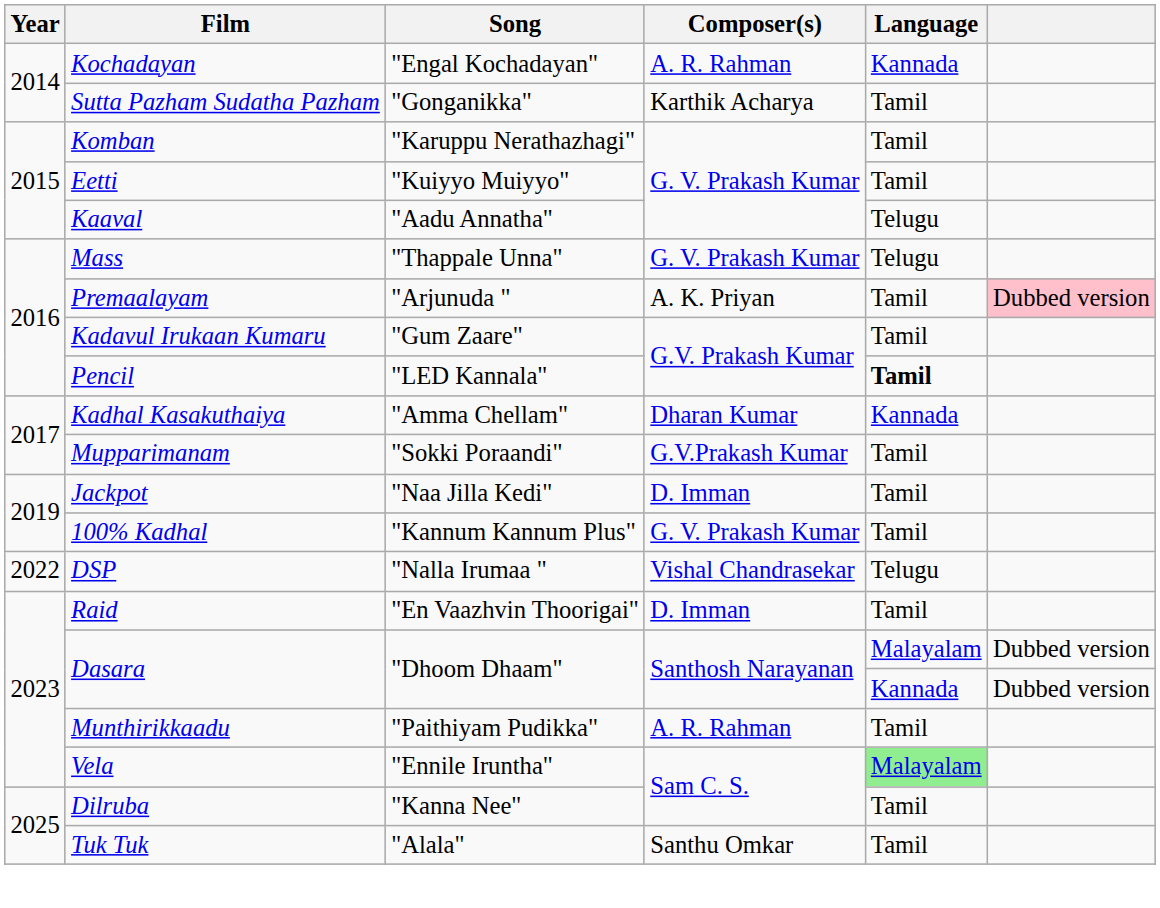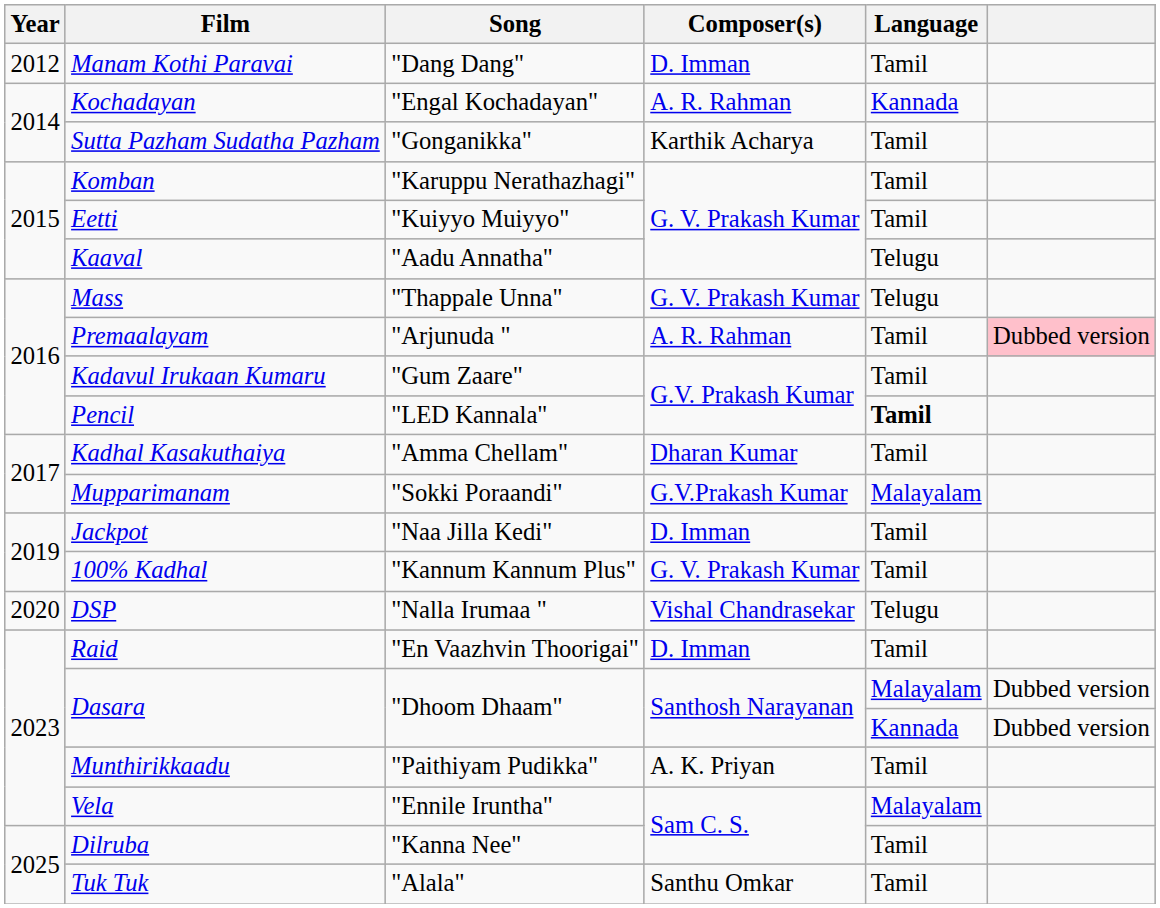 <table class="wikitable sortable">
 <tr>
 <th>Year</th>
 <th>Film</th>
 <th>Song</th>
 <th>Composer(s)</th>
 <th>Language</th>
 <th></th>
+</tr>
+<tr>
+<td rowspan="1">2012</td>
+<td><em><a href='#'>Manam Kothi Paravai</a></em></td>
+<td>"Dang Dang"</td>
+<td><a href='#'>D. Imman</a></td>
+<td>Tamil</td>
+<td></td>
 </tr>
 <tr>
 <td rowspan="2">2014</td>
 <td><em><a href='#'>Kochadayan</a> </em></td>
 <td>"Engal Kochadayan"</td>
 <td><a href='#'>A. R. Rahman</a></td>
 <td><a href='#'>Kannada</a></td>
 <td></td>
 </tr>
 <tr>
 <td><em><a href='#'>Sutta Pazham Sudatha Pazham</a></em></td>
 <td>"Gonganikka"</td>
 <td>Karthik Acharya</td>
 <td>Tamil</td>
 <td></td>
 </tr>
 <tr>
 <td rowspan="3">2015</td>
 <td><em><a href='#'>Komban</a></em></td>
 <td>"Karuppu Nerathazhagi"</td>
 <td rowspan="3"><a href='#'>G. V. Prakash Kumar</a></td>
 <td>Tamil</td>
 <td></td>
 </tr>
 <tr>
 <td><em><a href='#'>Eetti</a></em></td>
 <td>"Kuiyyo Muiyyo"</td>
 <td>Tamil</td>
 <td></td>
 </tr>
 <tr>
 <td><em><a href='#'>Kaaval</a></em></td>
 <td>"Aadu Annatha"</td>
 <td>Telugu</td>
 <td></td>
 </tr>
 <tr>
 <td rowspan="4">2016</td>
 <td><em><a href='#'>Mass</a></em></td>
 <td>"Thappale Unna"</td>
 <td><a href='#'>G. V. Prakash Kumar</a></td>
 <td>Telugu</td>
 <td></td>
 </tr>
 <tr>
 <td><em><a href='#'>Premaalayam</a> </em></td>
 <td>"Arjunuda "</td>
-<td>A. K. Priyan</td>
+<td><a href='#'>A. R. Rahman</a></td>
 <td>Tamil</td>
 <td style="background: pink;">Dubbed version</td>
 </tr>
 <tr>
 <td><em><a href='#'>Kadavul Irukaan Kumaru</a></em></td>
 <td>"Gum Zaare"</td>
 <td rowspan="2"><a href='#'>G.V. Prakash Kumar</a></td>
 <td>Tamil</td>
 <td></td>
 </tr>
 <tr>
 <td><a href='#'><em>Pencil</em></a></td>
 <td>"LED Kannala"</td>
 <td><strong>Tamil</strong></td>
 <td></td>
 </tr>
 <tr>
 <td rowspan="2">2017</td>
 <td><em><a href='#'>Kadhal Kasakuthaiya</a></em></td>
 <td>"Amma Chellam"</td>
 <td><a href='#'>Dharan Kumar</a></td>
-<td><a href='#'>Kannada</a></td>
+<td>Tamil</td>
 <td></td>
 </tr>
 <tr>
 <td><em><a href='#'>Mupparimanam</a></em></td>
 <td>"Sokki Poraandi"</td>
 <td><a href='#'>G.V.Prakash Kumar</a></td>
-<td>Tamil</td>
+<td><a href='#'>Malayalam</a></td>
 <td></td>
 </tr>
 <tr>
 <td rowspan="2">2019</td>
 <td><a href='#'><em>Jackpot</em></a></td>
 <td>"Naa Jilla Kedi"</td>
 <td><a href='#'>D. Imman</a></td>
 <td>Tamil</td>
 <td></td>
 </tr>
 <tr>
 <td><em><a href='#'>100% Kadhal</a></em></td>
 <td>"Kannum Kannum Plus"</td>
 <td><a href='#'>G. V. Prakash Kumar</a></td>
 <td>Tamil</td>
 <td></td>
 </tr>
 <tr>
-<td>2022</td>
+<td>2020</td>
 <td><a href='#'><em>DSP</em></a></td>
 <td>"Nalla Irumaa "</td>
 <td><a href='#'>Vishal Chandrasekar</a></td>
 <td>Telugu</td>
 <td></td>
 </tr>
 <tr>
 <td rowspan="5">2023</td>
 <td><em><a href='#'>Raid</a></em></td>
 <td>"En Vaazhvin Thoorigai"</td>
 <td><a href='#'>D. Imman</a></td>
 <td>Tamil</td>
 <td></td>
 </tr>
 <tr>
 <td rowspan="2"><a href='#'><em>Dasara</em></a></td>
 <td rowspan="2">"Dhoom Dhaam"</td>
 <td rowspan="2"><a href='#'>Santhosh Narayanan</a></td>
 <td><a href='#'>Malayalam</a></td>
 <td>Dubbed version</td>
 </tr>
 <tr>
 <td><a href='#'>Kannada</a></td>
 <td>Dubbed version</td>
 </tr>
 <tr>
 <td><em><a href='#'>Munthirikkaadu</a></em></td>
 <td>"Paithiyam Pudikka"</td>
-<td><a href='#'>A. R. Rahman</a></td>
+<td>A. K. Priyan</td>
 <td>Tamil</td>
 <td></td>
 </tr>
 <tr>
 <td><em><a href='#'>Vela</a></em></td>
 <td>"Ennile Iruntha"</td>
 <td rowspan="2"><a href='#'>Sam C. S.</a></td>
-<td style="background: lightgreen;"><a href='#'>Malayalam</a></td>
+<td><a href='#'>Malayalam</a></td>
 <td></td>
 </tr>
 <tr>
 <td rowspan="2">2025</td>
 <td><em><a href='#'>Dilruba</a></em></td>
 <td>"Kanna Nee"</td>
 <td>Tamil</td>
 <td></td>
 </tr>
 <tr>
 <td><a href='#'><em>Tuk Tuk</em></a></td>
 <td>"Alala"</td>
 <td>Santhu Omkar</td>
 <td>Tamil</td>
 <td></td>
 </tr>
 </table>
